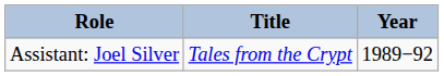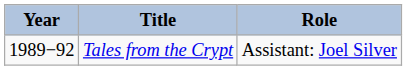 <table class="wikitable" style="font-size:95%;">
 <tr>
+<th style="background:#B0C4DE;">Year</th>
+<th style="background:#B0C4DE;">Title</th>
 <th style="background:#B0C4DE;">Role</th>
-<th style="background:#B0C4DE;">Title</th>
-<th style="background:#B0C4DE;">Year</th>
 </tr>
 <tr>
+<td>1989−92</td>
+<td><em><a href='#'>Tales from the Crypt</a></em></td>
 <td>Assistant: <a href='#'>Joel Silver</a></td>
-<td><em><a href='#'>Tales from the Crypt</a></em></td>
-<td>1989−92</td>
 </tr>
 </table>
